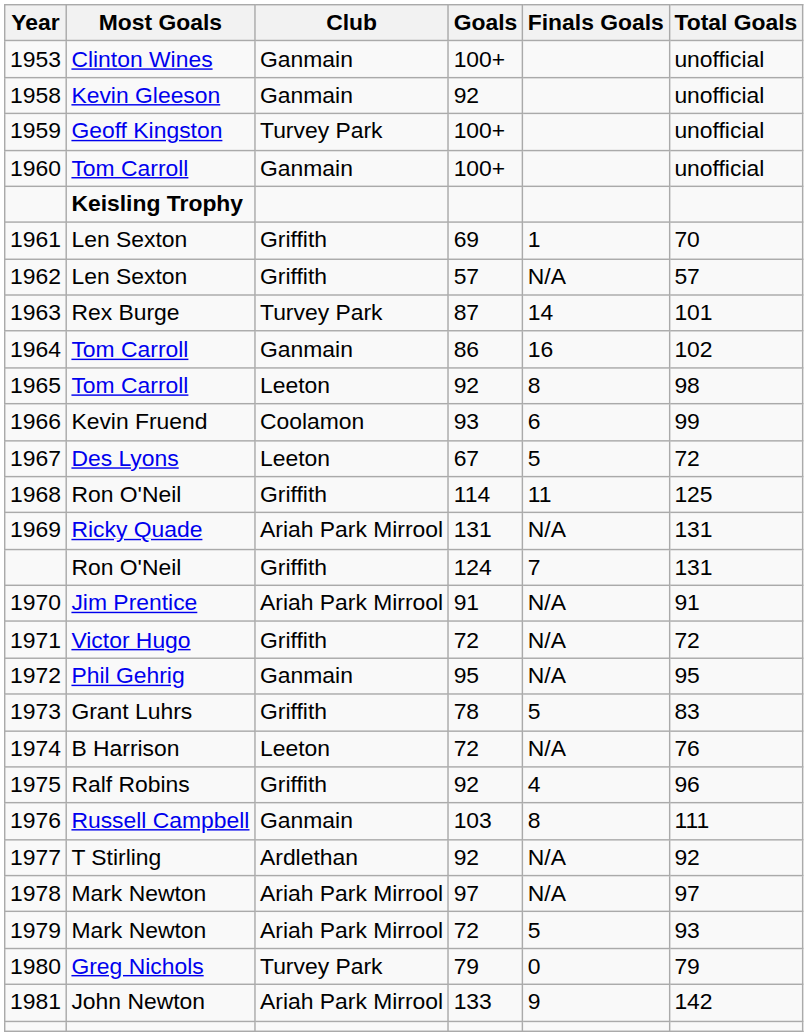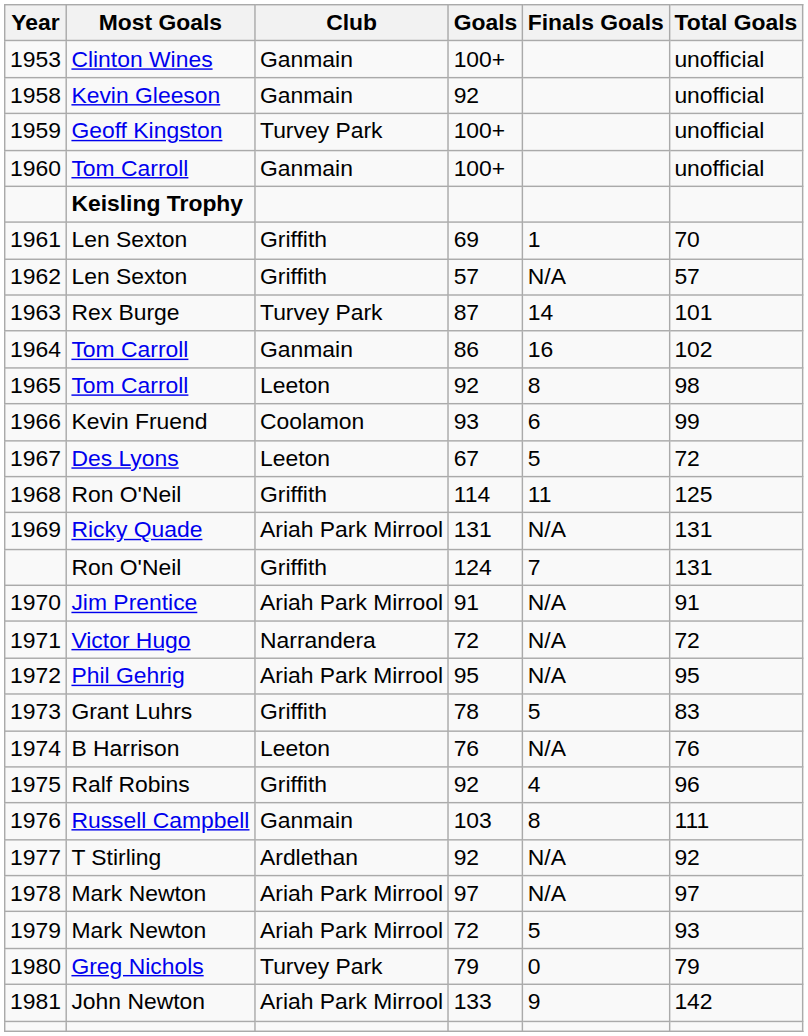 <table class="wikitable sortable">
 <tr>
 <th>Year</th>
 <th><span>Most Goals</span></th>
 <th>Club</th>
 <th>Goals</th>
 <th>Finals Goals</th>
 <th>Total Goals</th>
 </tr>
 <tr>
 <td>1953</td>
 <td><a href='#'>Clinton Wines</a></td>
 <td>Ganmain</td>
 <td>100+</td>
 <td></td>
 <td> unofficial</td>
 </tr>
 <tr>
 <td>1958</td>
 <td><a href='#'>Kevin Gleeson</a></td>
 <td>Ganmain</td>
 <td>92</td>
 <td></td>
 <td> unofficial</td>
 </tr>
 <tr>
 <td>1959</td>
 <td><a href='#'>Geoff Kingston</a></td>
 <td>Turvey Park</td>
 <td>100+</td>
 <td></td>
 <td> unofficial</td>
 </tr>
 <tr>
 <td>1960</td>
 <td><a href='#'>Tom Carroll</a></td>
 <td>Ganmain</td>
 <td>100+</td>
 <td></td>
 <td> unofficial</td>
 </tr>
 <tr>
 <td></td>
 <td><strong>Keisling Trophy</strong></td>
 <td></td>
 <td></td>
 <td></td>
 <td></td>
 </tr>
 <tr>
 <td>1961</td>
 <td>Len Sexton</td>
 <td>Griffith</td>
 <td>69</td>
 <td>1</td>
 <td>70</td>
 </tr>
 <tr>
 <td>1962</td>
 <td>Len Sexton</td>
 <td>Griffith</td>
 <td>57</td>
 <td>N/A</td>
 <td>57</td>
 </tr>
 <tr>
 <td>1963</td>
 <td>Rex Burge</td>
 <td>Turvey Park</td>
 <td>87</td>
 <td>14</td>
 <td>101</td>
 </tr>
 <tr>
 <td>1964</td>
 <td><a href='#'>Tom Carroll</a></td>
 <td>Ganmain</td>
 <td>86</td>
 <td>16</td>
 <td>102</td>
 </tr>
 <tr>
 <td>1965</td>
 <td><a href='#'>Tom Carroll</a></td>
 <td>Leeton</td>
 <td>92</td>
 <td>8</td>
 <td>98</td>
 </tr>
 <tr>
 <td>1966</td>
 <td>Kevin Fruend</td>
 <td>Coolamon</td>
 <td>93</td>
 <td>6</td>
 <td>99</td>
 </tr>
 <tr>
 <td>1967</td>
 <td><a href='#'>Des Lyons</a></td>
 <td>Leeton</td>
 <td>67</td>
 <td>5</td>
 <td>72</td>
 </tr>
 <tr>
 <td>1968</td>
 <td>Ron O'Neil</td>
 <td>Griffith</td>
 <td>114</td>
 <td>11</td>
 <td>125</td>
 </tr>
 <tr>
 <td>1969</td>
 <td><a href='#'>Ricky Quade</a></td>
 <td>Ariah Park Mirrool</td>
 <td>131</td>
 <td>N/A</td>
 <td>131</td>
 </tr>
 <tr>
 <td></td>
 <td>Ron O'Neil</td>
 <td>Griffith</td>
 <td>124</td>
 <td>7</td>
 <td>131</td>
 </tr>
 <tr>
 <td>1970</td>
 <td><a href='#'>Jim Prentice</a></td>
 <td>Ariah Park Mirrool</td>
 <td>91</td>
 <td>N/A</td>
 <td>91</td>
 </tr>
 <tr>
 <td>1971</td>
 <td><a href='#'>Victor Hugo</a></td>
-<td>Griffith</td>
+<td>Narrandera</td>
 <td>72</td>
 <td>N/A</td>
 <td>72</td>
 </tr>
 <tr>
 <td>1972</td>
 <td><a href='#'>Phil Gehrig</a></td>
-<td>Ganmain</td>
+<td>Ariah Park Mirrool</td>
 <td>95</td>
 <td>N/A</td>
 <td>95</td>
 </tr>
 <tr>
 <td>1973</td>
 <td>Grant Luhrs</td>
 <td>Griffith</td>
 <td>78</td>
 <td>5</td>
 <td>83</td>
 </tr>
 <tr>
 <td>1974</td>
 <td>B Harrison</td>
 <td>Leeton</td>
-<td>72</td>
+<td>76</td>
 <td>N/A</td>
 <td>76</td>
 </tr>
 <tr>
 <td>1975</td>
 <td>Ralf Robins</td>
 <td>Griffith</td>
 <td>92</td>
 <td>4</td>
 <td>96</td>
 </tr>
 <tr>
 <td>1976</td>
 <td><a href='#'>Russell Campbell</a></td>
 <td>Ganmain</td>
 <td>103</td>
 <td>8</td>
 <td>111</td>
 </tr>
 <tr>
 <td>1977</td>
 <td>T Stirling</td>
 <td>Ardlethan</td>
 <td>92</td>
 <td>N/A</td>
 <td>92</td>
 </tr>
 <tr>
 <td>1978</td>
 <td>Mark Newton</td>
 <td>Ariah Park Mirrool</td>
 <td>97</td>
 <td>N/A</td>
 <td>97</td>
 </tr>
 <tr>
 <td>1979</td>
 <td>Mark Newton</td>
 <td>Ariah Park Mirrool</td>
 <td>72</td>
 <td>5</td>
 <td>93</td>
 </tr>
 <tr>
 <td>1980</td>
 <td><a href='#'>Greg Nichols</a></td>
 <td>Turvey Park</td>
 <td>79</td>
 <td>0</td>
 <td>79</td>
 </tr>
 <tr>
 <td>1981</td>
 <td>John Newton</td>
 <td>Ariah Park Mirrool</td>
 <td>133</td>
 <td>9</td>
 <td>142</td>
 </tr>
 <tr>
 <td></td>
 <td></td>
 <td></td>
 <td></td>
 <td></td>
 <td></td>
 </tr>
 <tr>
 </tr>
 </table>
